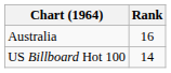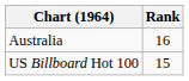 <table class="wikitable sortable">
 <tr>
 <th>Chart (1964)</th>
 <th style="text-align:center;">Rank</th>
 </tr>
 <tr>
 <td>Australia</td>
 <td style="text-align:center;">16</td>
 </tr>
 <tr>
 <td>US <em>Billboard</em> Hot 100</td>
-<td style="text-align:center;">14</td>
+<td style="text-align:center;">15</td>
 </tr>
 </table>
